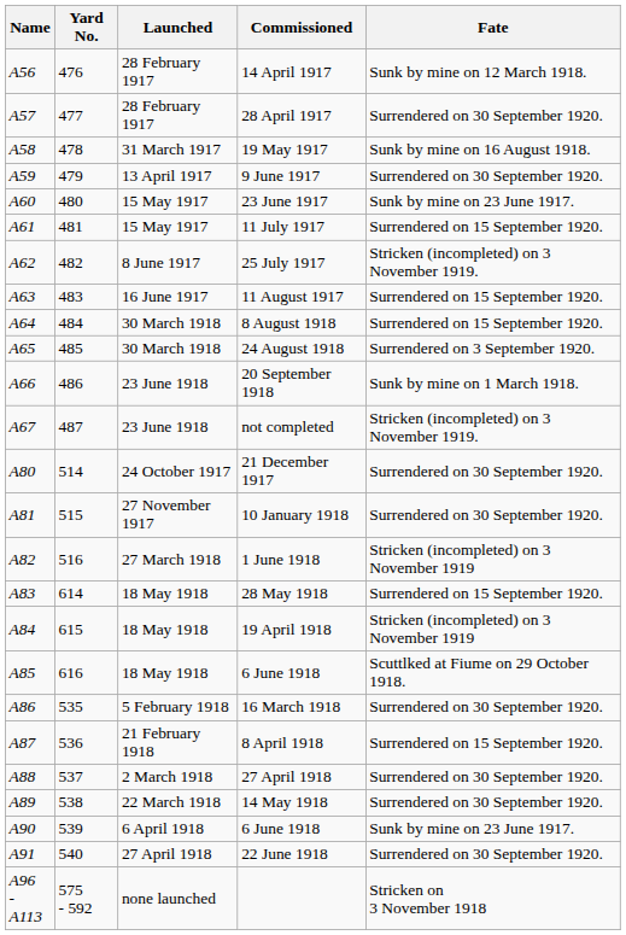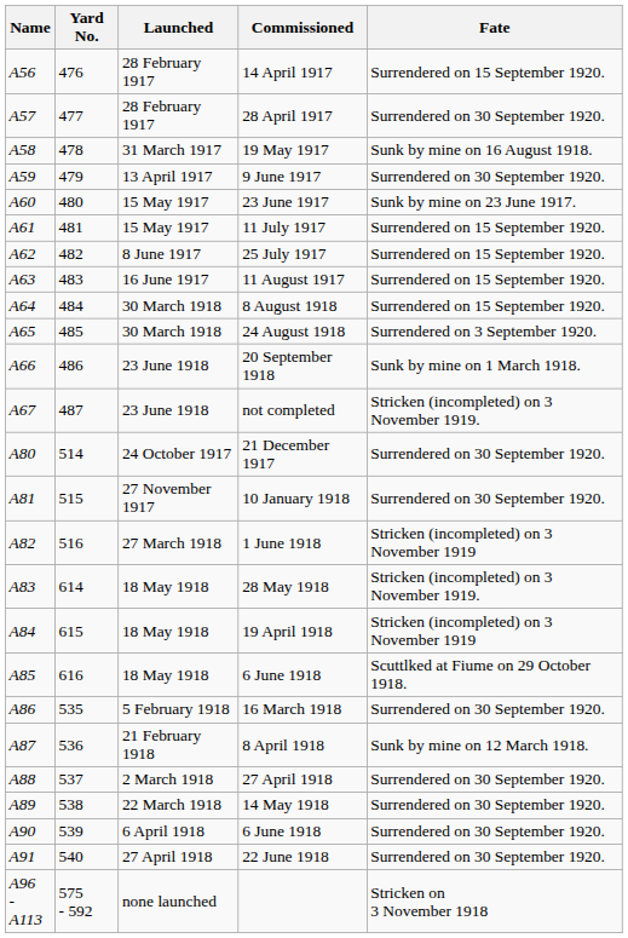 <table class="wikitable">
 <tr>
 <th>Name</th>
 <th>Yard No.</th>
 <th>Launched</th>
 <th>Commissioned</th>
 <th>Fate</th>
 </tr>
 <tr>
 <td><em>A56</em></td>
 <td>476</td>
 <td>28 February 1917</td>
 <td>14 April 1917</td>
-<td>Sunk by mine on 12 March 1918.</td>
+<td>Surrendered on 15 September 1920.</td>
 </tr>
 <tr>
 <td><em>A57</em></td>
 <td>477</td>
 <td>28 February 1917</td>
 <td>28 April 1917</td>
 <td>Surrendered on 30 September 1920.</td>
 </tr>
 <tr>
 <td><em>A58</em></td>
 <td>478</td>
 <td>31 March 1917</td>
 <td>19 May 1917</td>
 <td>Sunk by mine on 16 August 1918.</td>
 </tr>
 <tr>
 <td><em>A59</em></td>
 <td>479</td>
 <td>13 April 1917</td>
 <td>9 June 1917</td>
 <td>Surrendered on 30 September 1920.</td>
 </tr>
 <tr>
 <td><em>A60</em></td>
 <td>480</td>
 <td>15 May 1917</td>
 <td>23 June 1917</td>
 <td>Sunk by mine on 23 June 1917.</td>
 </tr>
 <tr>
 <td><em>A61</em></td>
 <td>481</td>
 <td>15 May 1917</td>
 <td>11 July 1917</td>
 <td>Surrendered on 15 September 1920.</td>
 </tr>
 <tr>
 <td><em>A62</em></td>
 <td>482</td>
 <td>8 June 1917</td>
 <td>25 July 1917</td>
-<td>Stricken (incompleted) on 3 November 1919.</td>
+<td>Surrendered on 15 September 1920.</td>
 </tr>
 <tr>
 <td><em>A63</em></td>
 <td>483</td>
 <td>16 June 1917</td>
 <td>11 August 1917</td>
 <td>Surrendered on 15 September 1920.</td>
 </tr>
 <tr>
 <td><em>A64</em></td>
 <td>484</td>
 <td>30 March 1918</td>
 <td>8 August 1918</td>
 <td>Surrendered on 15 September 1920.</td>
 </tr>
 <tr>
 <td><em>A65</em></td>
 <td>485</td>
 <td>30 March 1918</td>
 <td>24 August 1918</td>
 <td>Surrendered on 3 September 1920.</td>
 </tr>
 <tr>
 <td><em>A66</em></td>
 <td>486</td>
 <td>23 June 1918</td>
 <td>20 September 1918</td>
 <td>Sunk by mine on 1 March 1918.</td>
 </tr>
 <tr>
 <td><em>A67</em></td>
 <td>487</td>
 <td>23 June 1918</td>
 <td>not completed</td>
 <td>Stricken (incompleted) on 3 November 1919.</td>
 </tr>
 <tr>
 <td><em>A80</em></td>
 <td>514</td>
 <td>24 October 1917</td>
 <td>21 December 1917</td>
 <td>Surrendered on 30 September 1920.</td>
 </tr>
 <tr>
 <td><em>A81</em></td>
 <td>515</td>
 <td>27 November 1917</td>
 <td>10 January 1918</td>
 <td>Surrendered on 30 September 1920.</td>
 </tr>
 <tr>
 <td><em>A82</em></td>
 <td>516</td>
 <td>27 March 1918</td>
 <td>1 June 1918</td>
 <td>Stricken (incompleted) on 3 November 1919</td>
 </tr>
 <tr>
 <td><em>A83</em></td>
 <td>614</td>
 <td>18 May 1918</td>
 <td>28 May 1918</td>
-<td>Surrendered on 15 September 1920.</td>
+<td>Stricken (incompleted) on 3 November 1919.</td>
 </tr>
 <tr>
 <td><em>A84</em></td>
 <td>615</td>
 <td>18 May 1918</td>
 <td>19 April 1918</td>
 <td>Stricken (incompleted) on 3 November 1919</td>
 </tr>
 <tr>
 <td><em>A85</em></td>
 <td>616</td>
 <td>18 May 1918</td>
 <td>6 June 1918</td>
 <td>Scuttlked at Fiume on 29 October 1918.</td>
 </tr>
 <tr>
 <td><em>A86</em></td>
 <td>535</td>
 <td>5 February 1918</td>
 <td>16 March 1918</td>
 <td>Surrendered on 30 September 1920.</td>
 </tr>
 <tr>
 <td><em>A87</em></td>
 <td>536</td>
 <td>21 February 1918</td>
 <td>8 April 1918</td>
-<td>Surrendered on 15 September 1920.</td>
+<td>Sunk by mine on 12 March 1918.</td>
 </tr>
 <tr>
 <td><em>A88</em></td>
 <td>537</td>
 <td>2 March 1918</td>
 <td>27 April 1918</td>
 <td>Surrendered on 30 September 1920.</td>
 </tr>
 <tr>
 <td><em>A89</em></td>
 <td>538</td>
 <td>22 March 1918</td>
 <td>14 May 1918</td>
 <td>Surrendered on 30 September 1920.</td>
 </tr>
 <tr>
 <td><em>A90</em></td>
 <td>539</td>
 <td>6 April 1918</td>
 <td>6 June 1918</td>
-<td>Sunk by mine on 23 June 1917.</td>
+<td>Surrendered on 30 September 1920.</td>
 </tr>
 <tr>
 <td><em>A91</em></td>
 <td>540</td>
 <td>27 April 1918</td>
 <td>22 June 1918</td>
 <td>Surrendered on 30 September 1920.</td>
 </tr>
 <tr>
 <td><em>A96</em><br>- <em>A113</em></td>
 <td>575<br>- 592</td>
 <td>none launched</td>
 <td></td>
 <td>Stricken on<br>3 November 1918</td>
 </tr>
 </table>
